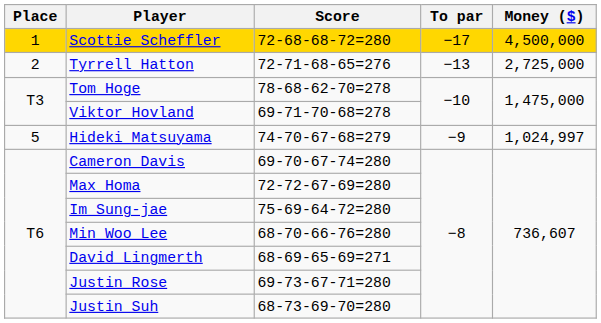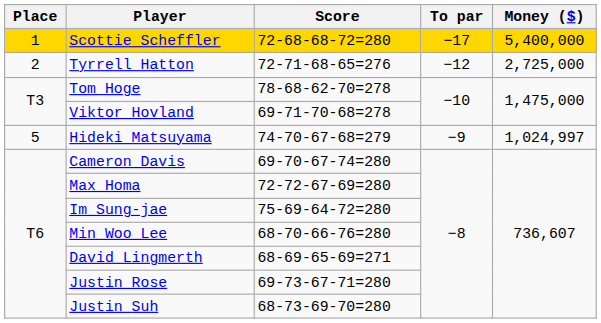 <table class="wikitable" style="width:40em;margin-bottom:0;">
 <tr>
 <th>Place</th>
 <th>Player</th>
 <th>Score</th>
 <th>To par</th>
 <th>Money (<a href='#'>$</a>)</th>
 </tr>
 <tr style="background:gold">
 <td align=center>1</td>
 <td> <a href='#'>Scottie Scheffler</a></td>
 <td>72-68-68-72=280</td>
 <td align=center>−17</td>
-<td align=center>4,500,000</td>
+<td align=center>5,400,000</td>
 </tr>
 <tr>
 <td align=center>2</td>
 <td> <a href='#'>Tyrrell Hatton</a></td>
 <td>72-71-68-65=276</td>
-<td align=center>−13</td>
+<td align=center>−12</td>
 <td align=center>2,725,000</td>
 </tr>
 <tr>
 <td rowspan=2 align=center>T3</td>
 <td> <a href='#'>Tom Hoge</a></td>
 <td>78-68-62-70=278</td>
 <td rowspan=2 align=center>−10</td>
 <td rowspan=2 align=center>1,475,000</td>
 </tr>
 <tr>
 <td> <a href='#'>Viktor Hovland</a></td>
 <td>69-71-70-68=278</td>
 </tr>
 <tr>
 <td align=center>5</td>
 <td> <a href='#'>Hideki Matsuyama</a></td>
 <td>74-70-67-68=279</td>
 <td align=center>−9</td>
 <td align=center>1,024,997</td>
 </tr>
 <tr>
 <td rowspan=7 align=center>T6</td>
 <td> <a href='#'>Cameron Davis</a></td>
 <td>69-70-67-74=280</td>
 <td rowspan=7 align=center>−8</td>
 <td rowspan=7 align=center>736,607</td>
 </tr>
 <tr>
 <td> <a href='#'>Max Homa</a></td>
 <td>72-72-67-69=280</td>
 </tr>
 <tr>
 <td> <a href='#'>Im Sung-jae</a></td>
 <td>75-69-64-72=280</td>
 </tr>
 <tr>
 <td> <a href='#'>Min Woo Lee</a></td>
 <td>68-70-66-76=280</td>
 </tr>
 <tr>
 <td> <a href='#'>David Lingmerth</a></td>
 <td>68-69-65-69=271</td>
 </tr>
 <tr>
 <td> <a href='#'>Justin Rose</a></td>
 <td>69-73-67-71=280</td>
 </tr>
 <tr>
 <td> <a href='#'>Justin Suh</a></td>
 <td>68-73-69-70=280</td>
 </tr>
 </table>
